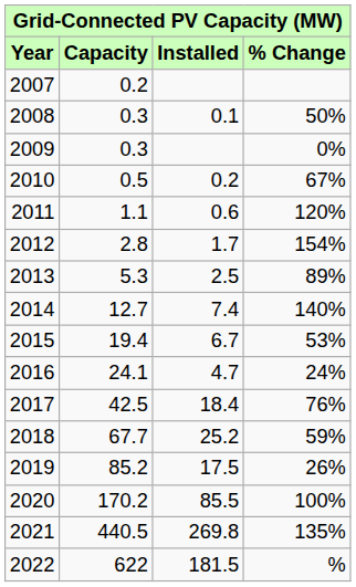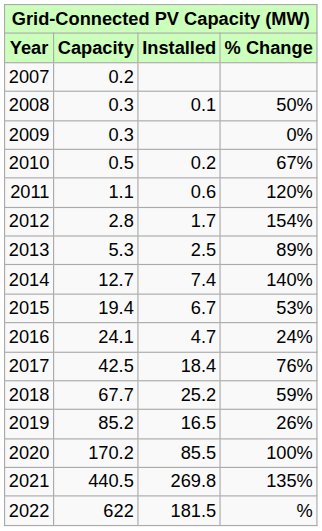 <table class="wikitable" style="text-align:right;">
 <tr>
 <th colspan="4" style="background-color: #cfb;">Grid-Connected PV Capacity (MW)</th>
 </tr>
 <tr>
 <th style="background-color: #cfb;">Year</th>
 <th style="background-color: #cfb;">Capacity</th>
 <th style="background-color: #cfb;">Installed</th>
 <th style="background-color: #cfb;">% Change</th>
 </tr>
 <tr>
 <td>2007</td>
 <td>0.2</td>
 <td></td>
 <td></td>
 </tr>
 <tr>
 <td>2008</td>
 <td>0.3</td>
 <td>0.1</td>
 <td>50%</td>
 </tr>
 <tr>
 <td>2009</td>
 <td>0.3</td>
 <td></td>
 <td>0%</td>
 </tr>
 <tr>
 <td>2010</td>
 <td>0.5</td>
 <td>0.2</td>
 <td>67%</td>
 </tr>
 <tr>
 <td>2011</td>
 <td>1.1</td>
 <td>0.6</td>
 <td>120%</td>
 </tr>
 <tr>
 <td>2012</td>
 <td>2.8</td>
 <td>1.7</td>
 <td>154%</td>
 </tr>
 <tr>
 <td>2013</td>
 <td>5.3</td>
 <td>2.5</td>
 <td>89%</td>
 </tr>
 <tr>
 <td>2014</td>
 <td>12.7</td>
 <td>7.4</td>
 <td>140%</td>
 </tr>
 <tr>
 <td>2015</td>
 <td>19.4</td>
 <td>6.7</td>
 <td>53%</td>
 </tr>
 <tr>
 <td>2016</td>
 <td>24.1</td>
 <td>4.7</td>
 <td>24%</td>
 </tr>
 <tr>
 <td>2017</td>
 <td>42.5</td>
 <td>18.4</td>
 <td>76%</td>
 </tr>
 <tr>
 <td>2018</td>
 <td>67.7</td>
 <td>25.2</td>
 <td>59%</td>
 </tr>
 <tr>
 <td>2019</td>
 <td>85.2</td>
-<td>17.5</td>
+<td>16.5</td>
 <td>26%</td>
 </tr>
 <tr>
 <td>2020</td>
 <td>170.2</td>
 <td>85.5</td>
 <td>100%</td>
 </tr>
 <tr>
 <td>2021</td>
 <td>440.5</td>
 <td>269.8</td>
 <td>135%</td>
 </tr>
 <tr>
 <td>2022</td>
 <td>622</td>
 <td>181.5</td>
 <td>%</td>
 </tr>
 </table>
